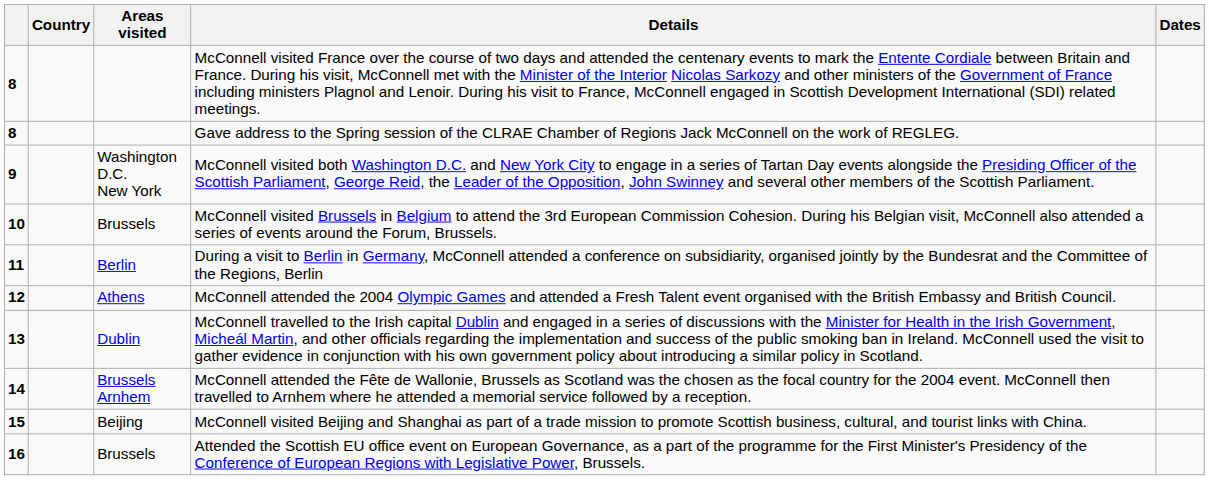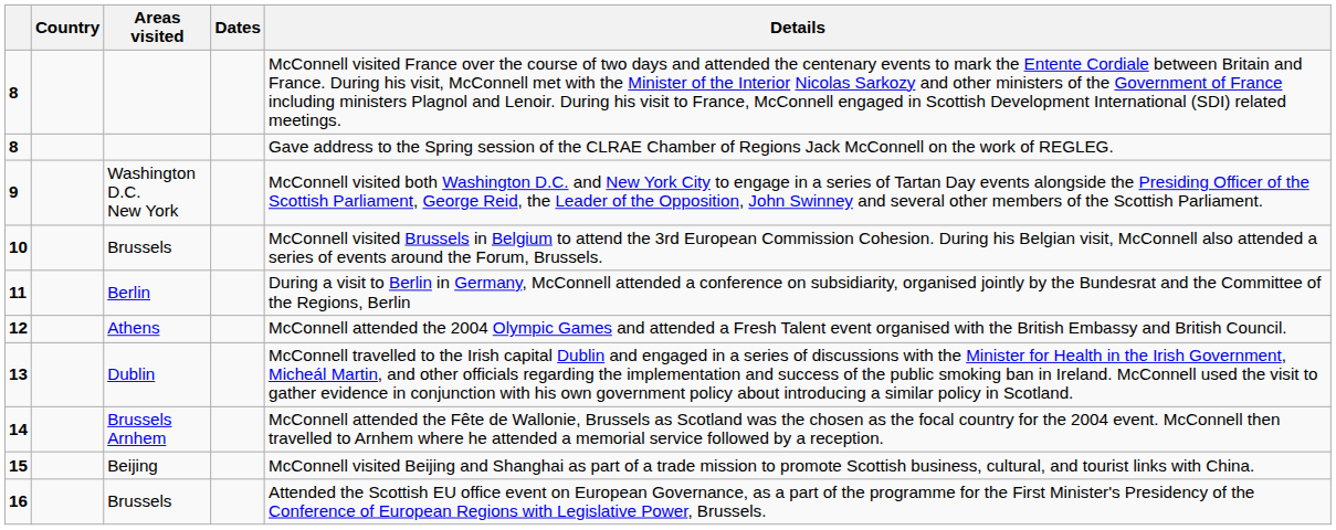 <table class="wikitable sortable" style="margin: 1em auto 1em auto">
 <tr>
 <th></th>
 <th>Country</th>
 <th>Areas visited</th>
+<th>Dates</th>
 <th class="unsortable">Details</th>
-<th>Dates</th>
 </tr>
 <tr>
 <td rowspan=1><strong>8</strong></td>
 <td></td>
 <td></td>
+<td></td>
 <td>McConnell visited France over the course of two days and attended the centenary events to mark the <a href='#'>Entente Cordiale</a> between Britain and France. During his visit, McConnell met with the <a href='#'>Minister of the Interior</a> <a href='#'>Nicolas Sarkozy</a> and other ministers of the <a href='#'>Government of France</a> including ministers Plagnol and Lenoir. During his visit to France, McConnell engaged in Scottish Development International (SDI) related meetings.</td>
-<td></td>
 </tr>
 <tr>
 <td rowspan=1><strong>8</strong></td>
 <td></td>
 <td></td>
+<td></td>
 <td>Gave address to the Spring session of the CLRAE Chamber of Regions Jack McConnell on the work of REGLEG.</td>
-<td></td>
 </tr>
 <tr>
 <td rowspan=1><strong>9</strong></td>
 <td></td>
 <td>Washington D.C. <br> New York</td>
+<td></td>
 <td>McConnell visited both <a href='#'>Washington D.C.</a> and <a href='#'>New York City</a> to engage in a series of Tartan Day events alongside the <a href='#'>Presiding Officer of the Scottish Parliament</a>, <a href='#'>George Reid</a>, the <a href='#'>Leader of the Opposition</a>, <a href='#'>John Swinney</a> and several other members of the Scottish Parliament.</td>
-<td></td>
 </tr>
 <tr>
 <td rowspan=1><strong>10</strong></td>
 <td></td>
 <td>Brussels</td>
+<td></td>
 <td>McConnell visited <a href='#'>Brussels</a> in <a href='#'>Belgium</a> to attend the 3rd European Commission Cohesion. During his Belgian visit, McConnell also attended a series of events around the Forum, Brussels.</td>
-<td></td>
 </tr>
 <tr>
 <td rowspan=1><strong>11</strong></td>
 <td></td>
 <td><a href='#'>Berlin</a></td>
+<td></td>
 <td>During a visit to <a href='#'>Berlin</a> in <a href='#'>Germany</a>, McConnell attended a conference on subsidiarity, organised jointly by the Bundesrat and the Committee of the Regions, Berlin</td>
-<td></td>
 </tr>
 <tr>
 <td rowspan=1><strong>12</strong></td>
 <td></td>
 <td><a href='#'>Athens</a></td>
+<td></td>
 <td>McConnell attended the 2004 <a href='#'>Olympic Games</a> and attended a Fresh Talent event organised with the British Embassy and British Council.</td>
-<td></td>
 </tr>
 <tr>
 <td rowspan=1><strong>13</strong></td>
 <td></td>
 <td><a href='#'>Dublin</a></td>
+<td></td>
 <td>McConnell travelled to the Irish capital <a href='#'>Dublin</a> and engaged in a series of discussions with the <a href='#'>Minister for Health in the Irish Government</a>, <a href='#'>Micheál Martin</a>, and other officials regarding the implementation and success of the public smoking ban in Ireland. McConnell used the visit to gather evidence in conjunction with his own government policy about introducing a similar policy in Scotland.</td>
-<td></td>
 </tr>
 <tr>
 <td rowspan=1><strong>14</strong></td>
 <td> <br> </td>
 <td><a href='#'>Brussels</a> <br> <a href='#'>Arnhem</a></td>
+<td></td>
 <td>McConnell attended the Fête de Wallonie, Brussels as Scotland was the chosen as the focal country for the 2004 event. McConnell then travelled to Arnhem where he attended a memorial service followed by a reception.</td>
-<td></td>
 </tr>
 <tr>
 <td rowspan=1><strong>15</strong></td>
 <td></td>
 <td>Beijing</td>
+<td></td>
 <td>McConnell visited Beijing and Shanghai as part of a trade mission to promote Scottish business, cultural, and tourist links with China.</td>
-<td></td>
 </tr>
 <tr>
 <td rowspan=1><strong>16</strong></td>
 <td></td>
 <td>Brussels</td>
+<td></td>
 <td>Attended the Scottish EU office event on European Governance, as a part of the programme for the First Minister's Presidency of the <a href='#'>Conference of European Regions with Legislative Power</a>, Brussels.</td>
-<td></td>
 </tr>
 </table>
